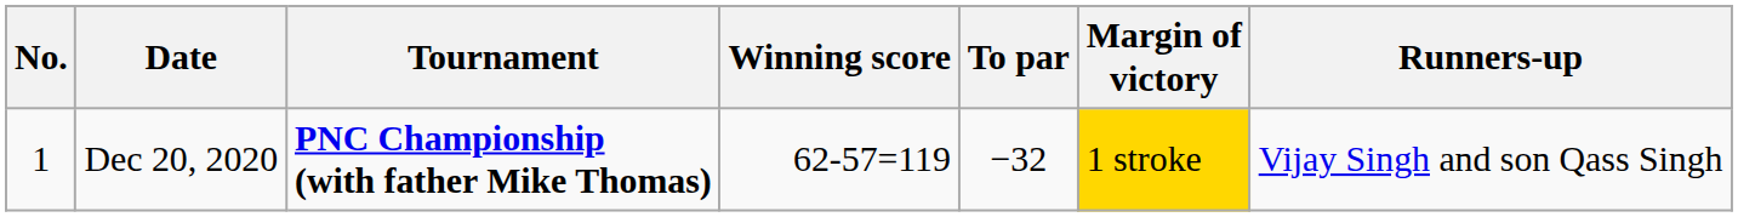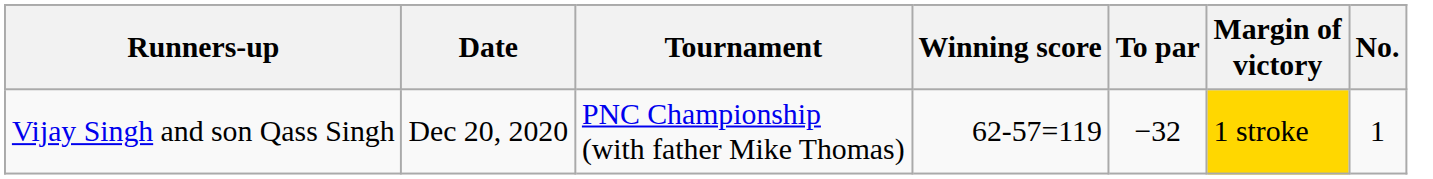 <table class="wikitable" style="font-size:95%;">
 <tr>
-<th>No.</th>
+<th>Runners-up</th>
 <th>Date</th>
 <th>Tournament</th>
 <th>Winning score</th>
 <th>To par</th>
 <th>Margin of<br>victory</th>
-<th>Runners-up</th>
+<th>No.</th>
 </tr>
 <tr>
-<td align=center>1</td>
+<td> <a href='#'>Vijay Singh</a> and son Qass Singh</td>
 <td align=right>Dec 20, 2020</td>
-<td><strong><a href='#'>PNC Championship</a><br>(with father Mike Thomas)</strong></td>
+<td><a href='#'>PNC Championship</a><br>(with father Mike Thomas)</td>
 <td align=right>62-57=119</td>
 <td align=center>−32</td>
 <td style="background: gold;">1 stroke</td>
-<td> <a href='#'>Vijay Singh</a> and son Qass Singh</td>
+<td align=center>1</td>
 </tr>
 </table>
